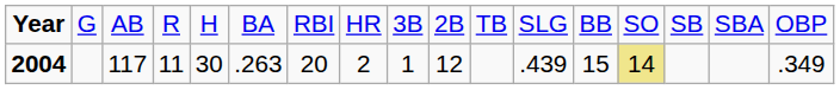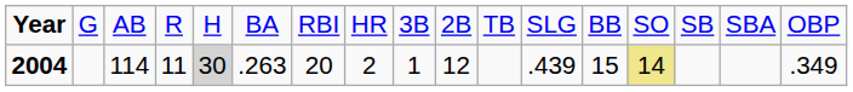 <table class="sortable wikitable">
 <tr align=center>
 <td><strong>Year</strong></td>
 <td><a href='#'>G</a></td>
 <td><a href='#'>AB</a></td>
 <td><a href='#'>R</a></td>
 <td><a href='#'>H</a></td>
 <td><a href='#'>BA</a></td>
 <td><a href='#'>RBI</a></td>
 <td><a href='#'>HR</a></td>
 <td><a href='#'>3B</a></td>
 <td><a href='#'>2B</a></td>
 <td><a href='#'>TB</a></td>
 <td><a href='#'>SLG</a></td>
 <td><a href='#'>BB</a></td>
 <td><a href='#'>SO</a></td>
 <td><a href='#'>SB</a></td>
 <td><a href='#'>SBA</a></td>
 <td><a href='#'>OBP</a></td>
 </tr>
 <tr align=center>
 <td><strong>2004</strong></td>
 <td></td>
-<td>117</td>
+<td>114</td>
 <td>11</td>
-<td>30</td>
+<td style="background: lightgrey;">30</td>
 <td>.263</td>
 <td>20</td>
 <td>2</td>
 <td>1</td>
 <td>12</td>
 <td></td>
 <td>.439</td>
 <td>15</td>
 <td style="background: khaki;">14</td>
 <td></td>
 <td></td>
 <td>.349</td>
 </tr>
 </table>
